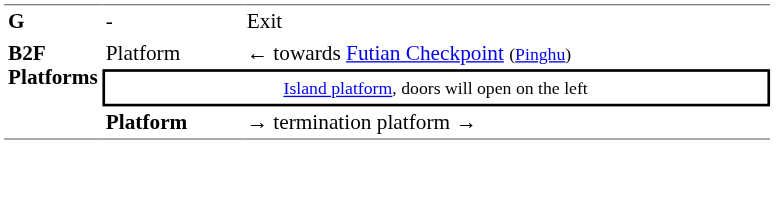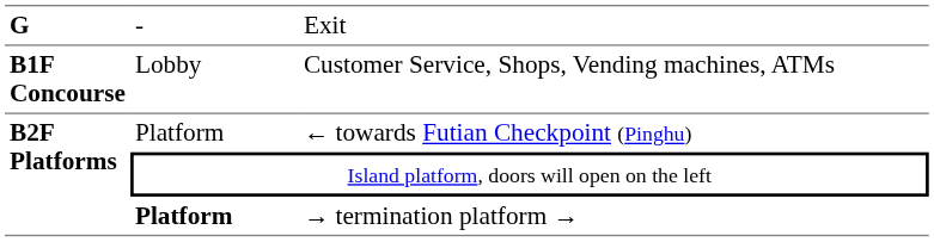 <table table border=0 cellspacing=0 cellpadding=3>
 <tr>
 <td style="border-top:solid 1px gray;" width=50 valign=top><strong>G</strong></td>
 <td style="border-top:solid 1px gray;" width=100 valign=top>-</td>
 <td style="border-top:solid 1px gray;" width=390 valign=top>Exit</td>
+</tr>
+<tr>
+<td style="border-bottom:solid 1px gray; border-top:solid 1px gray;" valign=top width=50><strong>B1F<br>Concourse</strong></td>
+<td style="border-bottom:solid 1px gray; border-top:solid 1px gray;" valign=top width=100>Lobby</td>
+<td style="border-bottom:solid 1px gray; border-top:solid 1px gray;" valign=top width=390>Customer Service, Shops, Vending machines, ATMs</td>
 </tr>
 <tr>
 <td style="border-bottom:solid 1px gray;" rowspan=4 valign=top><strong>B2F<br>Platforms</strong></td>
 <td>Platform</td>
 <td>←  towards <a href='#'>Futian Checkpoint</a> <small>(<a href='#'>Pinghu</a>)</small></td>
 </tr>
 <tr>
 <td style="border-right:solid 2px black;border-left:solid 2px black;border-top:solid 2px black;border-bottom:solid 2px black;text-align:center;" colspan=2><small><a href='#'>Island platform</a>, doors will open on the left</small></td>
 </tr>
 <tr>
 <td style="border-bottom:solid 1px gray;"><strong>Platform</strong></td>
 <td style="border-bottom:solid 1px gray;"><span>→</span>  termination platform →</td>
 </tr>
 </table>
